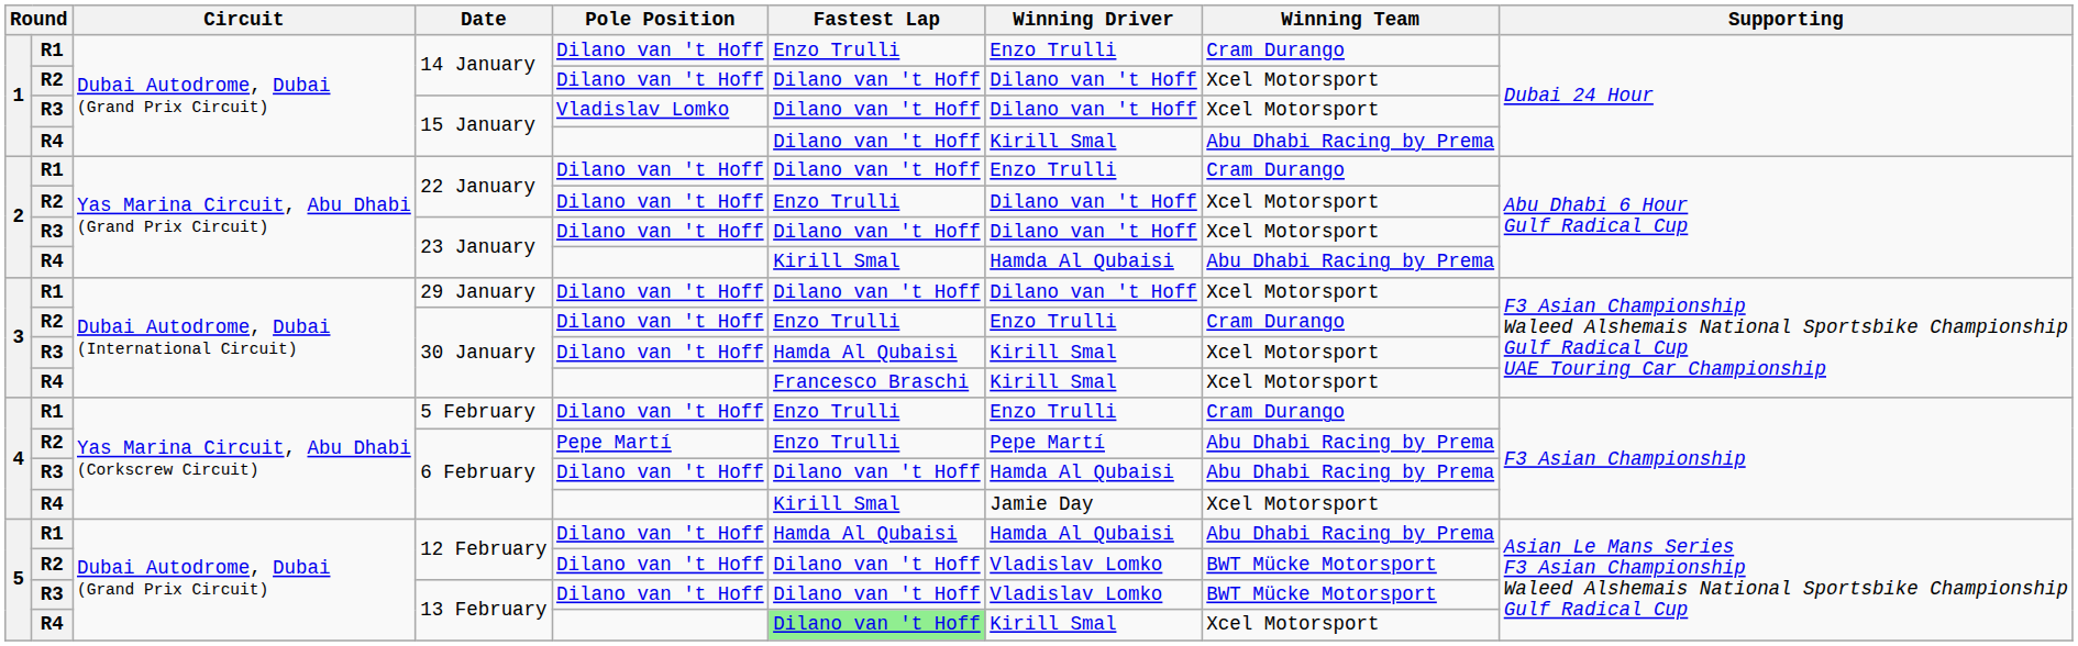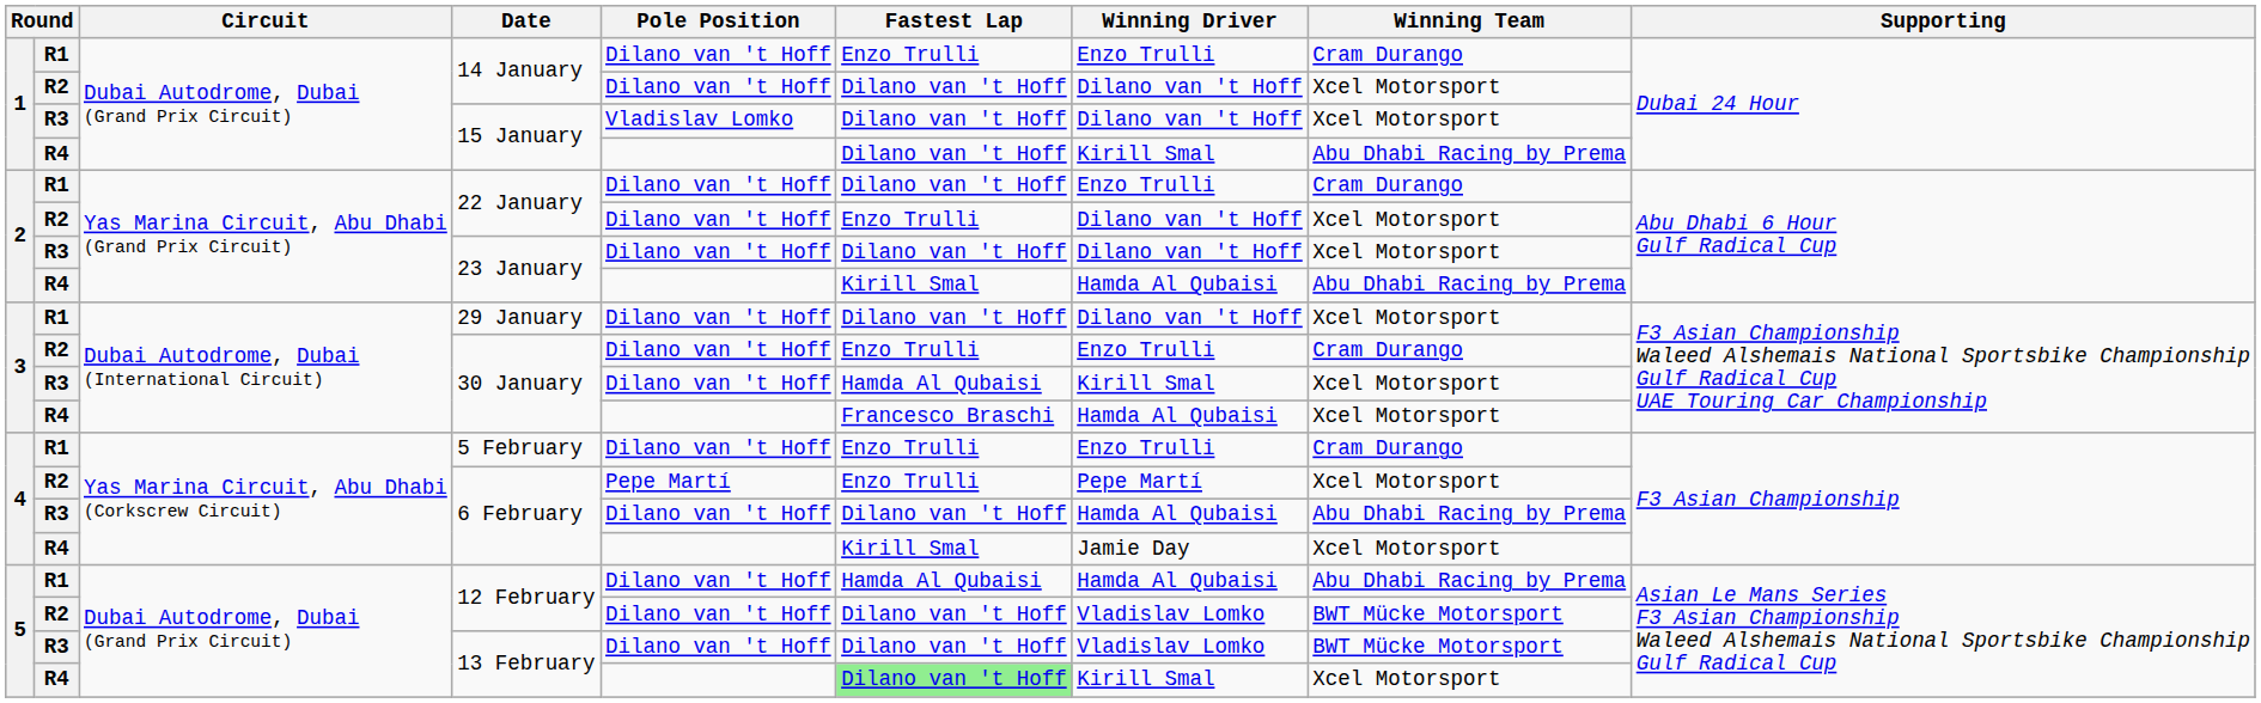 <table class="wikitable" style="font-size: 85%">
 <tr>
 <th colspan=2>Round</th>
 <th>Circuit</th>
 <th>Date</th>
 <th>Pole Position</th>
 <th>Fastest Lap</th>
 <th>Winning Driver</th>
 <th>Winning Team</th>
 <th>Supporting</th>
 </tr>
 <tr>
 <th rowspan=4>1</th>
 <th>R1</th>
 <td rowspan=4><a href='#'>Dubai Autodrome</a>, <a href='#'>Dubai</a><br><small>(Grand Prix Circuit)</small></td>
 <td rowspan=2>14 January</td>
 <td> <a href='#'>Dilano van 't Hoff</a></td>
 <td> <a href='#'>Enzo Trulli</a></td>
 <td> <a href='#'>Enzo Trulli</a></td>
 <td> <a href='#'>Cram Durango</a></td>
 <td rowspan=4><a href='#'><em>Dubai 24 Hour</em></a></td>
 </tr>
 <tr>
 <th>R2</th>
 <td> <a href='#'>Dilano van 't Hoff</a></td>
 <td> <a href='#'>Dilano van 't Hoff</a></td>
 <td> <a href='#'>Dilano van 't Hoff</a></td>
 <td> Xcel Motorsport</td>
 </tr>
 <tr>
 <th>R3</th>
 <td rowspan=2>15 January</td>
 <td> <a href='#'>Vladislav Lomko</a></td>
 <td nowrap> <a href='#'>Dilano van 't Hoff</a></td>
 <td nowrap> <a href='#'>Dilano van 't Hoff</a></td>
 <td> Xcel Motorsport</td>
 </tr>
 <tr>
 <th>R4</th>
 <td></td>
 <td> <a href='#'>Dilano van 't Hoff</a></td>
 <td> <a href='#'>Kirill Smal</a></td>
 <td nowrap> <a href='#'>Abu Dhabi Racing by Prema</a></td>
 </tr>
 <tr>
 <th rowspan=4>2</th>
 <th>R1</th>
 <td rowspan=4 nowrap><a href='#'>Yas Marina Circuit</a>, <a href='#'>Abu Dhabi</a><br><small>(Grand Prix Circuit)</small></td>
 <td rowspan=2>22 January</td>
 <td> <a href='#'>Dilano van 't Hoff</a></td>
 <td> <a href='#'>Dilano van 't Hoff</a></td>
 <td> <a href='#'>Enzo Trulli</a></td>
 <td> <a href='#'>Cram Durango</a></td>
 <td rowspan=4><a href='#'><em>Abu Dhabi 6 Hour</em></a><br><a href='#'><em>Gulf Radical Cup</em></a></td>
 </tr>
 <tr>
 <th>R2</th>
 <td> <a href='#'>Dilano van 't Hoff</a></td>
 <td> <a href='#'>Enzo Trulli</a></td>
 <td> <a href='#'>Dilano van 't Hoff</a></td>
 <td> Xcel Motorsport</td>
 </tr>
 <tr>
 <th>R3</th>
 <td rowspan=2>23 January</td>
 <td> <a href='#'>Dilano van 't Hoff</a></td>
 <td> <a href='#'>Dilano van 't Hoff</a></td>
 <td> <a href='#'>Dilano van 't Hoff</a></td>
 <td> Xcel Motorsport</td>
 </tr>
 <tr>
 <th>R4</th>
 <td></td>
 <td> <a href='#'>Kirill Smal</a></td>
 <td nowrap> <a href='#'>Hamda Al Qubaisi</a></td>
 <td nowrap> <a href='#'>Abu Dhabi Racing by Prema</a></td>
 </tr>
 <tr>
 <th rowspan=4>3</th>
 <th>R1</th>
 <td rowspan=4><a href='#'>Dubai Autodrome</a>, <a href='#'>Dubai</a><br><small>(International Circuit)</small></td>
 <td>29 January</td>
 <td> <a href='#'>Dilano van 't Hoff</a></td>
 <td> <a href='#'>Dilano van 't Hoff</a></td>
 <td> <a href='#'>Dilano van 't Hoff</a></td>
 <td> Xcel Motorsport</td>
 <td Nowrap rowspan=4><a href='#'><em>F3 Asian Championship</em></a><br><em>Waleed Alshemais National Sportsbike Championship</em><br><a href='#'><em>Gulf Radical Cup</em></a><br><em><a href='#'>UAE Touring Car Championship</a></em></td>
 </tr>
 <tr>
 <th>R2</th>
 <td rowspan=3>30 January</td>
 <td> <a href='#'>Dilano van 't Hoff</a></td>
 <td> <a href='#'>Enzo Trulli</a></td>
 <td> <a href='#'>Enzo Trulli</a></td>
 <td> <a href='#'>Cram Durango</a></td>
 </tr>
 <tr>
 <th>R3</th>
 <td> <a href='#'>Dilano van 't Hoff</a></td>
 <td> <a href='#'>Hamda Al Qubaisi</a></td>
 <td> <a href='#'>Kirill Smal</a></td>
 <td> Xcel Motorsport</td>
 </tr>
 <tr>
 <th>R4</th>
 <td></td>
 <td nowrap> <a href='#'>Francesco Braschi</a></td>
-<td> <a href='#'>Kirill Smal</a></td>
+<td> <a href='#'>Hamda Al Qubaisi</a></td>
 <td> Xcel Motorsport</td>
 </tr>
 <tr>
 <th rowspan=4>4</th>
 <th>R1</th>
 <td rowspan=4><a href='#'>Yas Marina Circuit</a>, <a href='#'>Abu Dhabi</a><br><small>(Corkscrew Circuit)</small></td>
 <td>5 February</td>
 <td> <a href='#'>Dilano van 't Hoff</a></td>
 <td> <a href='#'>Enzo Trulli</a></td>
 <td> <a href='#'>Enzo Trulli</a></td>
 <td> <a href='#'>Cram Durango</a></td>
 <td rowspan=4><a href='#'><em>F3 Asian Championship</em></a></td>
 </tr>
 <tr>
 <th>R2</th>
 <td rowspan=3>6 February</td>
 <td nowrap> <a href='#'>Pepe Martí</a></td>
 <td> <a href='#'>Enzo Trulli</a></td>
 <td> <a href='#'>Pepe Martí</a></td>
-<td> <a href='#'>Abu Dhabi Racing by Prema</a></td>
+<td> Xcel Motorsport</td>
 </tr>
 <tr>
 <th>R3</th>
 <td> <a href='#'>Dilano van 't Hoff</a></td>
 <td> <a href='#'>Dilano van 't Hoff</a></td>
 <td> <a href='#'>Hamda Al Qubaisi</a></td>
 <td> <a href='#'>Abu Dhabi Racing by Prema</a></td>
 </tr>
 <tr>
 <th>R4</th>
 <td></td>
 <td> <a href='#'>Kirill Smal</a></td>
 <td> Jamie Day</td>
 <td> Xcel Motorsport</td>
 </tr>
 <tr>
 <th rowspan=4>5</th>
 <th>R1</th>
 <td rowspan=4><a href='#'>Dubai Autodrome</a>, <a href='#'>Dubai</a><br><small>(Grand Prix Circuit)</small></td>
 <td rowspan=2 nowrap>12 February</td>
 <td nowrap> <a href='#'>Dilano van 't Hoff</a></td>
 <td> <a href='#'>Hamda Al Qubaisi</a></td>
 <td> <a href='#'>Hamda Al Qubaisi</a></td>
 <td> <a href='#'>Abu Dhabi Racing by Prema</a></td>
 <td rowspan=4><a href='#'><em>Asian Le Mans Series</em></a><br><a href='#'><em>F3 Asian Championship</em></a><br><em>Waleed Alshemais National Sportsbike Championship</em><br><a href='#'><em>Gulf Radical Cup</em></a></td>
 </tr>
 <tr>
 <th>R2</th>
 <td> <a href='#'>Dilano van 't Hoff</a></td>
 <td> <a href='#'>Dilano van 't Hoff</a></td>
 <td> <a href='#'>Vladislav Lomko</a></td>
 <td> <a href='#'>BWT Mücke Motorsport</a></td>
 </tr>
 <tr>
 <th>R3</th>
 <td rowspan=2>13 February</td>
 <td> <a href='#'>Dilano van 't Hoff</a></td>
 <td> <a href='#'>Dilano van 't Hoff</a></td>
 <td> <a href='#'>Vladislav Lomko</a></td>
 <td> <a href='#'>BWT Mücke Motorsport</a></td>
 </tr>
 <tr>
 <th>R4</th>
 <td></td>
 <td style="background: lightgreen;"> <a href='#'>Dilano van 't Hoff</a></td>
 <td> <a href='#'>Kirill Smal</a></td>
 <td> Xcel Motorsport</td>
 </tr>
 </table>
